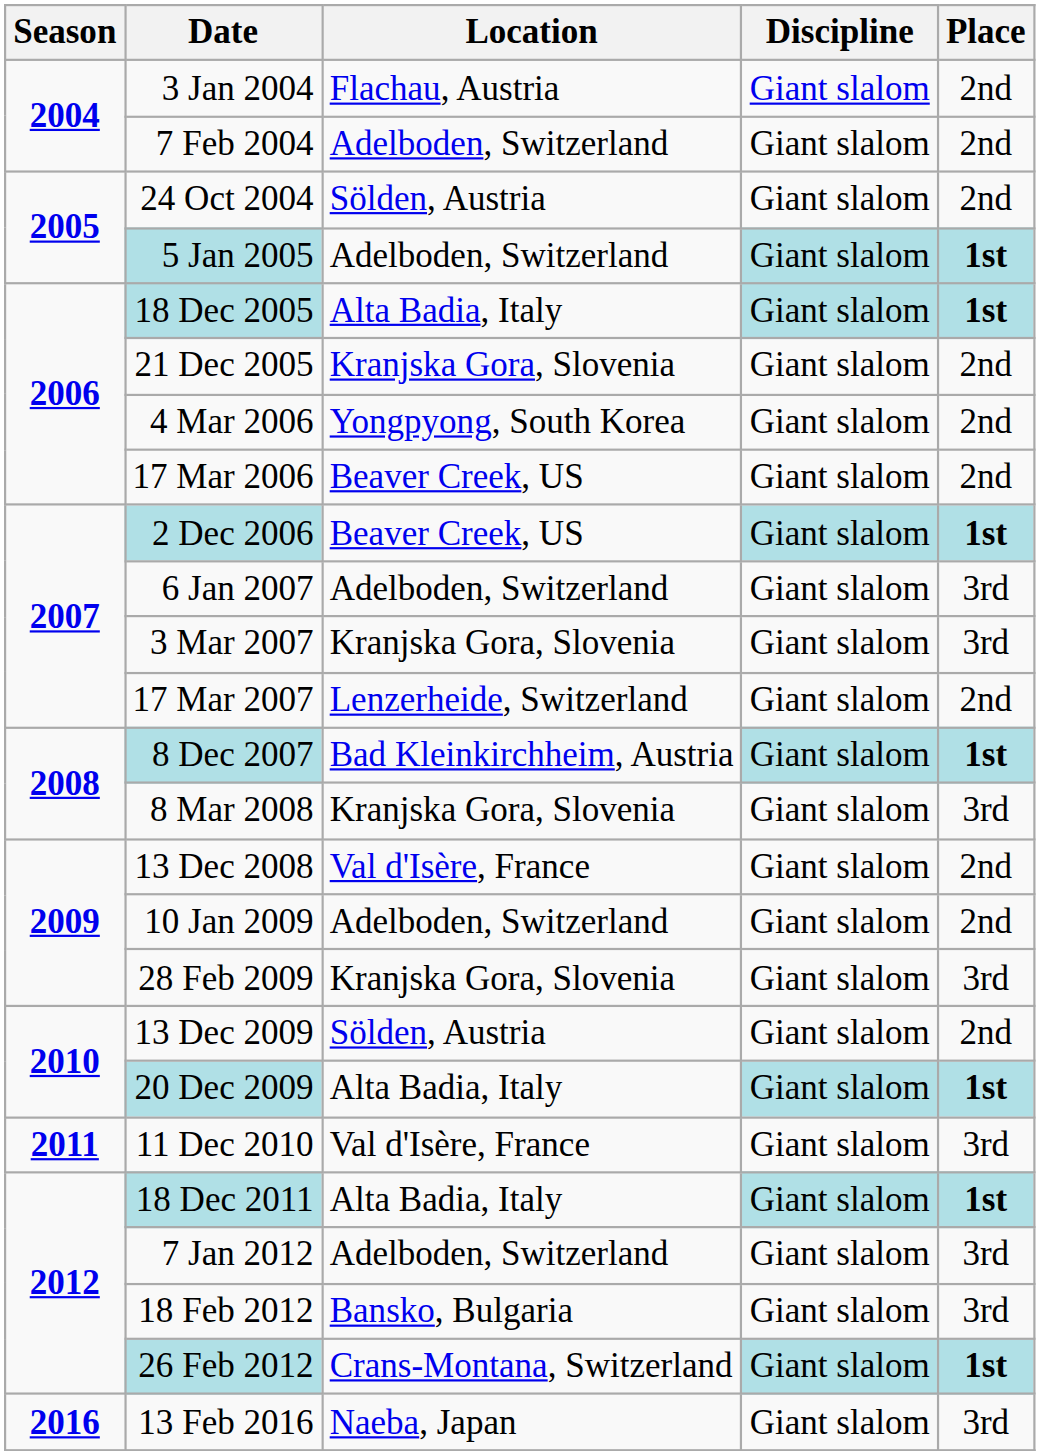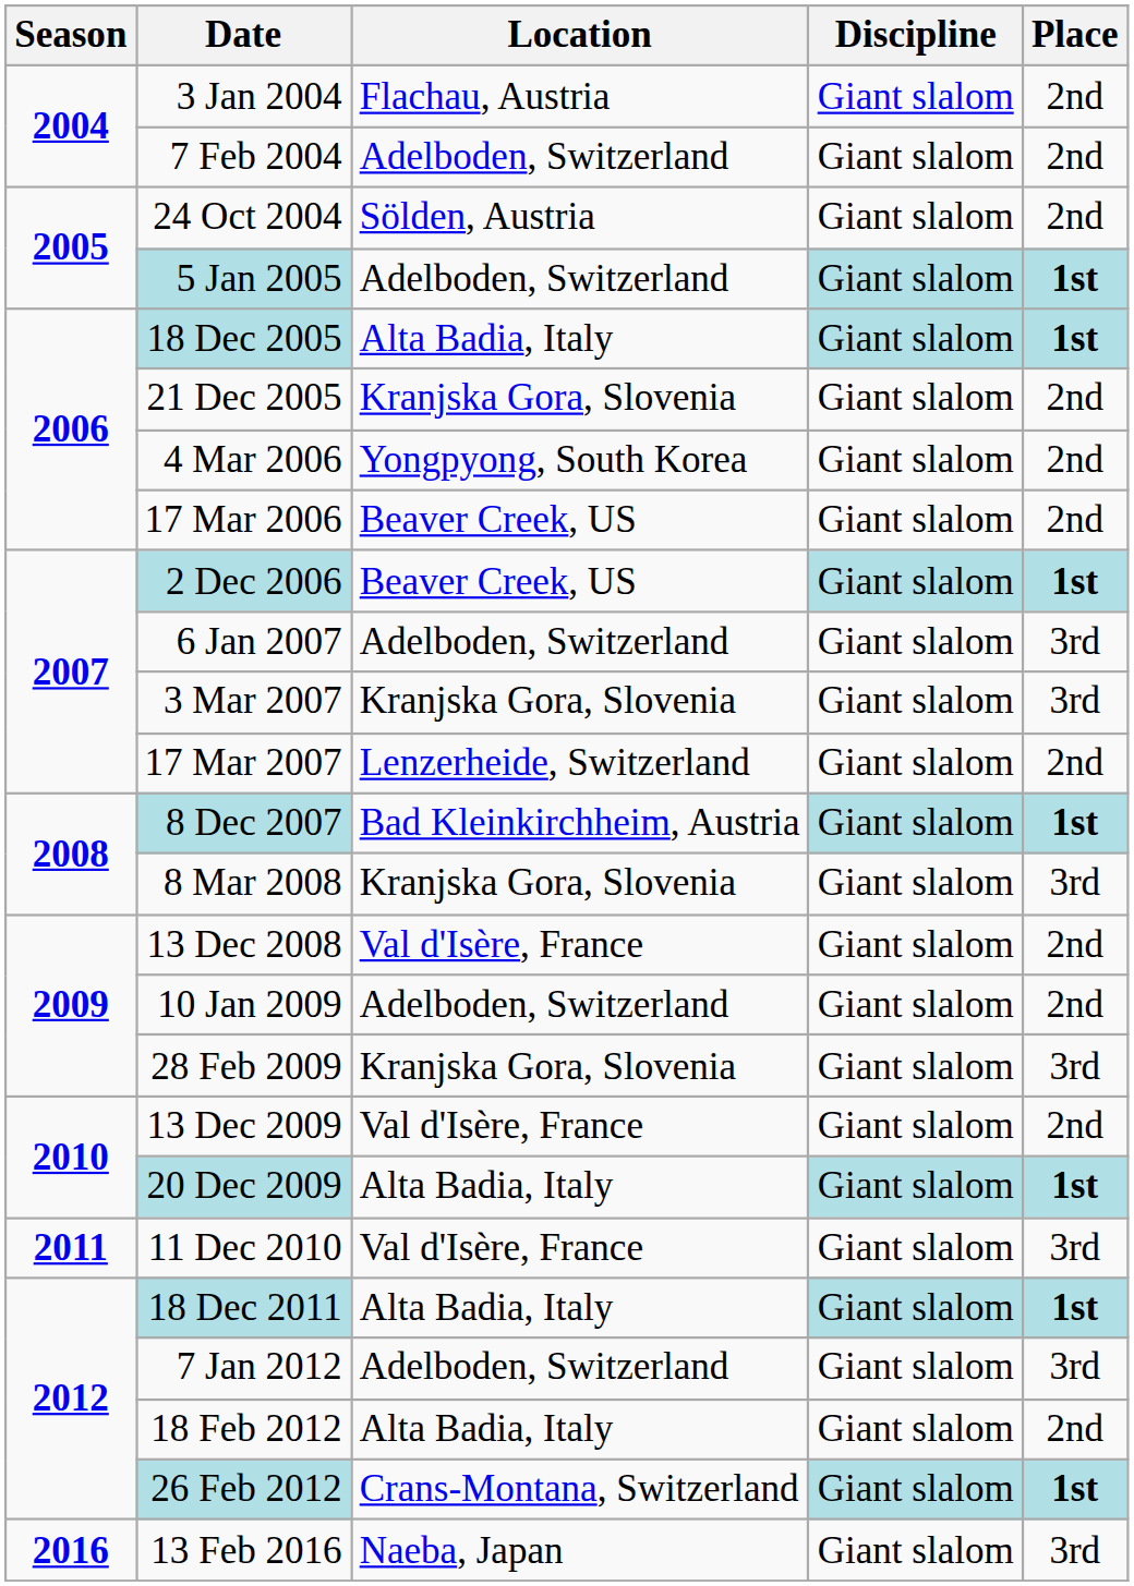 <table class="wikitable">
 <tr>
 <th>Season</th>
 <th>Date</th>
 <th>Location</th>
 <th>Discipline</th>
 <th>Place</th>
 </tr>
 <tr>
 <td rowspan=2 align=center><strong><a href='#'>2004</a></strong></td>
 <td align=right>3 Jan 2004</td>
 <td><a href='#'>Flachau</a>, Austria</td>
 <td align=center><a href='#'>Giant slalom</a></td>
 <td align=center>2nd</td>
 </tr>
 <tr>
 <td align=right>7 Feb 2004</td>
 <td><a href='#'>Adelboden</a>, Switzerland</td>
 <td align=center>Giant slalom</td>
 <td align=center>2nd</td>
 </tr>
 <tr>
 <td rowspan=2 align=center><strong><a href='#'>2005</a></strong></td>
 <td align=right>24 Oct 2004</td>
 <td><a href='#'>Sölden</a>, Austria</td>
 <td align=center>Giant slalom</td>
 <td align=center>2nd</td>
 </tr>
 <tr>
 <td align=right bgcolor="#BOEOE6">5 Jan 2005</td>
 <td>Adelboden, Switzerland</td>
 <td align=center bgcolor="#BOEOE6">Giant slalom</td>
 <td align=center bgcolor="#BOEOE6"><strong>1st</strong></td>
 </tr>
 <tr>
 <td rowspan=4 align=center><strong><a href='#'>2006</a></strong></td>
 <td align=right bgcolor="#BOEOE6">18 Dec 2005</td>
 <td><a href='#'>Alta Badia</a>, Italy</td>
 <td align=center bgcolor="#BOEOE6">Giant slalom</td>
 <td align=center bgcolor="#BOEOE6"><strong>1st</strong></td>
 </tr>
 <tr>
 <td align=right>21 Dec 2005</td>
 <td><a href='#'>Kranjska Gora</a>, Slovenia</td>
 <td align=center>Giant slalom</td>
 <td align=center>2nd</td>
 </tr>
 <tr>
 <td align=right>4 Mar 2006</td>
 <td><a href='#'>Yongpyong</a>, South Korea</td>
 <td align=center>Giant slalom</td>
 <td align=center>2nd</td>
 </tr>
 <tr>
 <td align=right>17 Mar 2006</td>
 <td><a href='#'>Beaver Creek</a>, US</td>
 <td align=center>Giant slalom</td>
 <td align=center>2nd</td>
 </tr>
 <tr>
 <td rowspan=4 align=center><strong><a href='#'>2007</a></strong></td>
 <td align=right bgcolor="#BOEOE6">2 Dec 2006</td>
 <td><a href='#'>Beaver Creek</a>, US</td>
 <td align=center bgcolor="#BOEOE6">Giant slalom</td>
 <td align=center bgcolor="#BOEOE6"><strong>1st</strong></td>
 </tr>
 <tr>
 <td align=right>6 Jan 2007</td>
 <td>Adelboden, Switzerland</td>
 <td align=center>Giant slalom</td>
 <td align=center>3rd</td>
 </tr>
 <tr>
 <td align=right>3 Mar 2007</td>
 <td>Kranjska Gora, Slovenia</td>
 <td align=center>Giant slalom</td>
 <td align=center>3rd</td>
 </tr>
 <tr>
 <td align=right>17 Mar 2007</td>
 <td><a href='#'>Lenzerheide</a>, Switzerland</td>
 <td align=center>Giant slalom</td>
 <td align=center>2nd</td>
 </tr>
 <tr>
 <td rowspan=2 align=center><strong><a href='#'>2008</a></strong></td>
 <td align=right bgcolor="#BOEOE6">8 Dec 2007</td>
 <td><a href='#'>Bad Kleinkirchheim</a>, Austria</td>
 <td align=center bgcolor="#BOEOE6">Giant slalom</td>
 <td align=center bgcolor="#BOEOE6"><strong>1st</strong></td>
 </tr>
 <tr>
 <td align=right>8 Mar 2008</td>
 <td>Kranjska Gora, Slovenia</td>
 <td align=center>Giant slalom</td>
 <td align=center>3rd</td>
 </tr>
 <tr>
 <td rowspan=3 align=center><strong><a href='#'>2009</a></strong></td>
 <td align=right>13 Dec 2008</td>
 <td><a href='#'>Val d'Isère</a>, France</td>
 <td align=center>Giant slalom</td>
 <td align=center>2nd</td>
 </tr>
 <tr>
 <td align=right>10 Jan 2009</td>
 <td>Adelboden, Switzerland</td>
 <td align=center>Giant slalom</td>
 <td align=center>2nd</td>
 </tr>
 <tr>
 <td align=right>28 Feb 2009</td>
 <td>Kranjska Gora, Slovenia</td>
 <td align=center>Giant slalom</td>
 <td align=center>3rd</td>
 </tr>
 <tr>
 <td rowspan=2 align=center><strong><a href='#'>2010</a></strong></td>
 <td align=right>13 Dec 2009</td>
-<td><a href='#'>Sölden</a>, Austria</td>
+<td>Val d'Isère, France</td>
 <td align=center>Giant slalom</td>
 <td align=center>2nd</td>
 </tr>
 <tr>
 <td align=right bgcolor="#BOEOE6">20 Dec 2009</td>
 <td>Alta Badia, Italy</td>
 <td align=center bgcolor="#BOEOE6">Giant slalom</td>
 <td align=center bgcolor="#BOEOE6"><strong>1st</strong></td>
 </tr>
 <tr>
 <td rowspan=1 align=center><strong><a href='#'>2011</a></strong></td>
 <td align=right>11 Dec 2010</td>
 <td>Val d'Isère, France</td>
 <td align=center>Giant slalom</td>
 <td align=center>3rd</td>
 </tr>
 <tr>
 <td rowspan=4 align=center><strong><a href='#'>2012</a></strong></td>
 <td align=right bgcolor="#BOEOE6">18 Dec 2011</td>
 <td>Alta Badia, Italy</td>
 <td align=center bgcolor="#BOEOE6">Giant slalom</td>
 <td align=center bgcolor="#BOEOE6"><strong>1st</strong></td>
 </tr>
 <tr>
 <td align=right>7 Jan 2012</td>
 <td>Adelboden, Switzerland</td>
 <td>Giant slalom</td>
 <td align=center>3rd</td>
 </tr>
 <tr>
 <td align=right>18 Feb 2012</td>
-<td><a href='#'>Bansko</a>, Bulgaria</td>
+<td>Alta Badia, Italy</td>
 <td>Giant slalom</td>
-<td align=center>3rd</td>
+<td align=center>2nd</td>
 </tr>
 <tr>
 <td align=right bgcolor="#BOEOE6">26 Feb 2012</td>
 <td><a href='#'>Crans-Montana</a>, Switzerland</td>
 <td align=center bgcolor="#BOEOE6">Giant slalom</td>
 <td align=center bgcolor="#BOEOE6"><strong>1st</strong></td>
 </tr>
 <tr>
 <td rowspan=1 align=center><strong><a href='#'>2016</a></strong></td>
 <td align=right>13 Feb 2016</td>
 <td><a href='#'>Naeba</a>, Japan</td>
 <td align=center>Giant slalom</td>
 <td align=center>3rd</td>
 </tr>
 <tr>
 </tr>
 </table>
